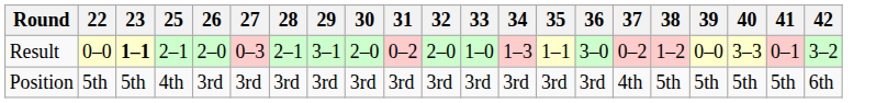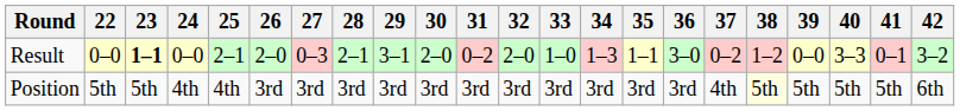 <table class="wikitable">
 <tr>
 <th>Round</th>
 <th>22</th>
 <th>23</th>
+<th>24</th>
 <th>25</th>
 <th>26</th>
 <th>27</th>
 <th>28</th>
 <th>29</th>
 <th>30</th>
 <th>31</th>
 <th>32</th>
 <th>33</th>
 <th>34</th>
 <th>35</th>
 <th>36</th>
 <th>37</th>
 <th>38</th>
 <th>39</th>
 <th>40</th>
 <th>41</th>
 <th>42</th>
 </tr>
 <tr>
 <td>Result</td>
 <td bgcolor="#FFFFCC">0–0</td>
 <td bgcolor="#FFFFCC"><strong>1–1</strong></td>
+<td bgcolor="#FFFFCC">0–0</td>
 <td bgcolor="#CCFFCC">2–1</td>
 <td bgcolor="#CCFFCC">2–0</td>
 <td bgcolor="#FFCCCC">0–3</td>
 <td bgcolor="#CCFFCC">2–1</td>
 <td bgcolor="#CCFFCC">3–1</td>
 <td bgcolor="#CCFFCC">2–0</td>
 <td bgcolor="#FFCCCC">0–2</td>
 <td bgcolor="#CCFFCC">2–0</td>
 <td bgcolor="#CCFFCC">1–0</td>
 <td bgcolor="#FFCCCC">1–3</td>
 <td bgcolor="#FFFFCC">1–1</td>
 <td bgcolor="#CCFFCC">3–0</td>
 <td bgcolor="#FFCCCC">0–2</td>
 <td bgcolor="#FFCCCC">1–2</td>
 <td bgcolor="#FFFFCC">0–0</td>
 <td bgcolor="#FFFFCC">3–3</td>
 <td bgcolor="#FFCCCC">0–1</td>
 <td bgcolor="#CCFFCC">3–2</td>
 </tr>
 <tr>
 <td>Position</td>
 <td>5th</td>
 <td>5th</td>
 <td>4th</td>
+<td>4th</td>
 <td>3rd</td>
 <td>3rd</td>
 <td>3rd</td>
 <td>3rd</td>
 <td>3rd</td>
 <td>3rd</td>
 <td>3rd</td>
 <td>3rd</td>
 <td>3rd</td>
 <td>3rd</td>
 <td>3rd</td>
 <td>4th</td>
-<td>5th</td>
+<td style="background: lightyellow;">5th</td>
 <td>5th</td>
 <td>5th</td>
 <td>5th</td>
 <td>6th</td>
 </tr>
 </table>
